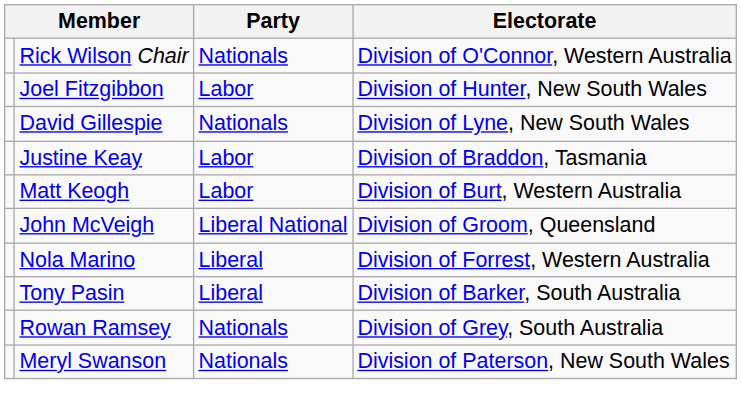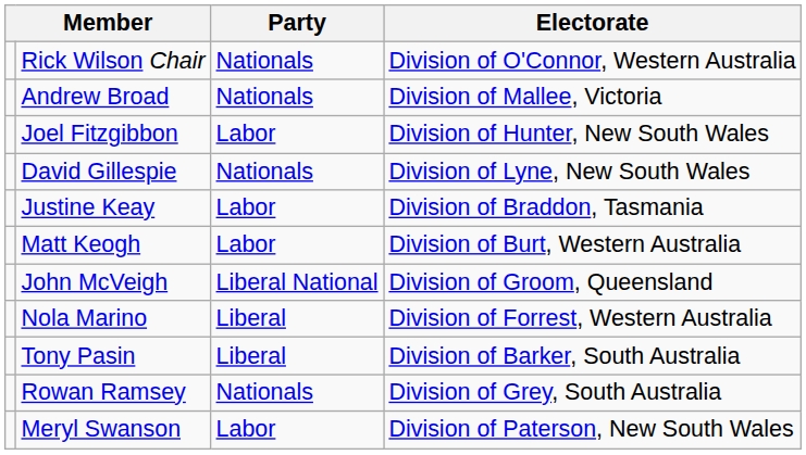 <table class="wikitable">
 <tr>
 <th colspan="2">Member</th>
 <th>Party</th>
 <th>Electorate</th>
 </tr>
 <tr>
 <td></td>
 <td><a href='#'>Rick Wilson</a> <em>Chair</em></td>
 <td><a href='#'>Nationals</a></td>
 <td><a href='#'>Division of O'Connor</a>, Western Australia</td>
+</tr>
+<tr>
+<td></td>
+<td><a href='#'>Andrew Broad</a> </td>
+<td><a href='#'>Nationals</a></td>
+<td><a href='#'>Division of Mallee</a>, Victoria</td>
 </tr>
 <tr>
 <td></td>
 <td><a href='#'>Joel Fitzgibbon</a> </td>
 <td><a href='#'>Labor</a></td>
 <td><a href='#'>Division of Hunter</a>, New South Wales</td>
 </tr>
 <tr>
 <td></td>
 <td><a href='#'>David Gillespie</a> </td>
 <td><a href='#'>Nationals</a></td>
 <td><a href='#'>Division of Lyne</a>, New South Wales</td>
 </tr>
 <tr>
 <td></td>
 <td><a href='#'>Justine Keay</a> </td>
 <td><a href='#'>Labor</a></td>
 <td><a href='#'>Division of Braddon</a>, Tasmania</td>
 </tr>
 <tr>
 <td></td>
 <td><a href='#'>Matt Keogh</a></td>
 <td><a href='#'>Labor</a></td>
 <td><a href='#'>Division of Burt</a>, Western Australia</td>
 </tr>
 <tr>
 <td></td>
 <td><a href='#'>John McVeigh</a> </td>
 <td><a href='#'>Liberal National</a></td>
 <td><a href='#'>Division of Groom</a>, Queensland</td>
 </tr>
 <tr>
 <td></td>
 <td><a href='#'>Nola Marino</a> </td>
 <td><a href='#'>Liberal</a></td>
 <td><a href='#'>Division of Forrest</a>, Western Australia</td>
 </tr>
 <tr>
 <td></td>
 <td><a href='#'>Tony Pasin</a></td>
 <td><a href='#'>Liberal</a></td>
 <td><a href='#'>Division of Barker</a>, South Australia</td>
 </tr>
 <tr>
 <td></td>
 <td><a href='#'>Rowan Ramsey</a></td>
 <td><a href='#'>Nationals</a></td>
 <td><a href='#'>Division of Grey</a>, South Australia</td>
 </tr>
 <tr>
 <td></td>
 <td><a href='#'>Meryl Swanson</a> </td>
-<td><a href='#'>Nationals</a></td>
+<td><a href='#'>Labor</a></td>
 <td><a href='#'>Division of Paterson</a>, New South Wales</td>
 </tr>
 </table>
